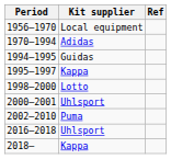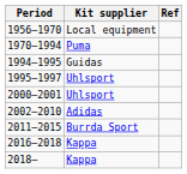 <table class="wikitable">
 <tr>
 <th>Period</th>
 <th>Kit supplier</th>
 <th>Ref</th>
 </tr>
 <tr>
 <td>1956–1970</td>
 <td>Local equipment</td>
 <td></td>
 </tr>
 <tr>
 <td>1970–1994</td>
-<td> <a href='#'>Adidas</a></td>
+<td> <a href='#'>Puma</a></td>
 <td></td>
 </tr>
 <tr>
 <td>1994–1995</td>
 <td> Guidas</td>
 <td></td>
 </tr>
 <tr>
 <td>1995–1997</td>
-<td> <a href='#'>Kappa</a></td>
-<td></td>
-</tr>
-<tr>
-<td>1998–2000</td>
-<td> <a href='#'>Lotto</a></td>
+<td> <a href='#'>Uhlsport</a></td>
 <td></td>
 </tr>
 <tr>
 <td>2000–2001</td>
 <td> <a href='#'>Uhlsport</a></td>
 <td></td>
 </tr>
 <tr>
 <td>2002–2010</td>
-<td> <a href='#'>Puma</a></td>
+<td> <a href='#'>Adidas</a></td>
+<td></td>
+</tr>
+<tr>
+<td>2011–2015</td>
+<td> <a href='#'>Burrda Sport</a></td>
 <td></td>
 </tr>
 <tr>
 <td>2016–2018</td>
-<td> <a href='#'>Uhlsport</a></td>
+<td> <a href='#'>Kappa</a></td>
 <td></td>
 </tr>
 <tr>
 <td>2018–</td>
 <td> <a href='#'>Kappa</a></td>
 <td></td>
 </tr>
 </table>
